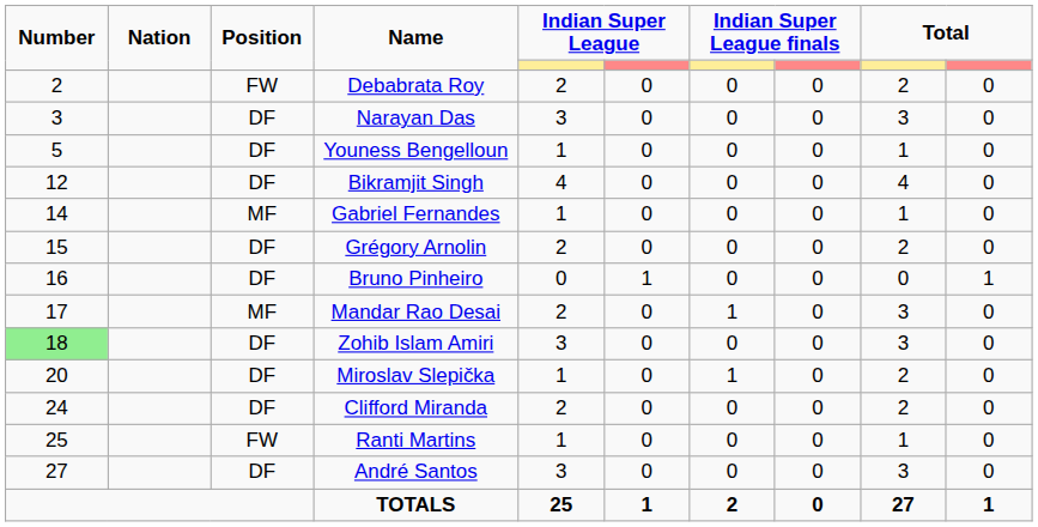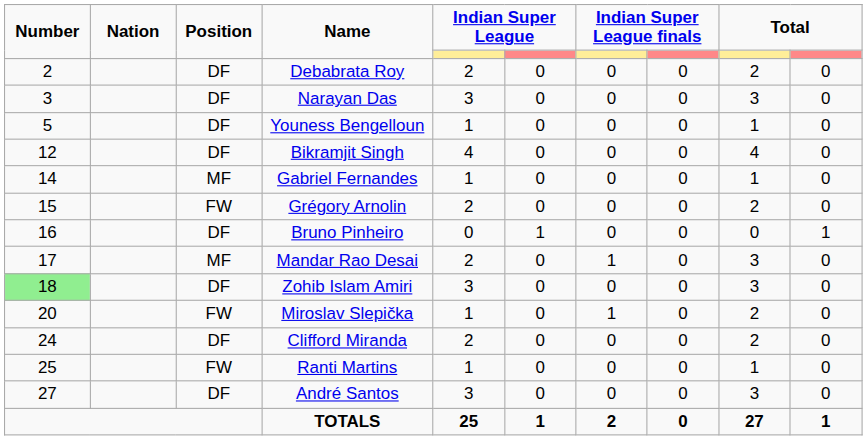 <table class="wikitable" style="font-size: 100%; text-align: center;">
 <tr>
 <td rowspan="2" width="10%" align="center"><strong>Number</strong></td>
 <td rowspan="2" width="10%" align="center"><strong>Nation</strong></td>
 <td rowspan="2" width="10%" align="center"><strong>Position</strong></td>
 <td rowspan="2" width="20%" align="center"><strong>Name</strong></td>
 <td colspan="2" align="center"><strong><a href='#'>Indian Super League</a></strong></td>
 <td colspan="2" align="center"><strong><a href='#'>Indian Super League finals</a></strong></td>
 <td colspan="2" align="center"><strong>Total</strong></td>
 </tr>
 <tr>
 <th width=60 style="background: #FFEE99"></th>
 <th width=60 style="background: #FF8888"></th>
 <th width=60 style="background: #FFEE99"></th>
 <th width=60 style="background: #FF8888"></th>
 <th width=60 style="background: #FFEE99"></th>
 <th width=60 style="background: #FF8888"></th>
 </tr>
 <tr>
 <td>2</td>
 <td></td>
-<td>FW</td>
+<td>DF</td>
 <td><a href='#'>Debabrata Roy</a></td>
 <td>2</td>
 <td>0</td>
 <td>0</td>
 <td>0</td>
 <td>2</td>
 <td>0</td>
 </tr>
 <tr>
 <td>3</td>
 <td></td>
 <td>DF</td>
 <td><a href='#'>Narayan Das</a></td>
 <td>3</td>
 <td>0</td>
 <td>0</td>
 <td>0</td>
 <td>3</td>
 <td>0</td>
 </tr>
 <tr>
 <td>5</td>
 <td></td>
 <td>DF</td>
 <td><a href='#'>Youness Bengelloun</a></td>
 <td>1</td>
 <td>0</td>
 <td>0</td>
 <td>0</td>
 <td>1</td>
 <td>0</td>
 </tr>
 <tr>
 <td>12</td>
 <td></td>
 <td>DF</td>
 <td><a href='#'>Bikramjit Singh</a></td>
 <td>4</td>
 <td>0</td>
 <td>0</td>
 <td>0</td>
 <td>4</td>
 <td>0</td>
 </tr>
 <tr>
 <td>14</td>
 <td></td>
 <td>MF</td>
 <td><a href='#'>Gabriel Fernandes</a></td>
 <td>1</td>
 <td>0</td>
 <td>0</td>
 <td>0</td>
 <td>1</td>
 <td>0</td>
 </tr>
 <tr>
 <td>15</td>
 <td></td>
-<td>DF</td>
+<td>FW</td>
 <td><a href='#'>Grégory Arnolin</a></td>
 <td>2</td>
 <td>0</td>
 <td>0</td>
 <td>0</td>
 <td>2</td>
 <td>0</td>
 </tr>
 <tr>
 <td>16</td>
 <td></td>
 <td>DF</td>
 <td><a href='#'>Bruno Pinheiro</a></td>
 <td>0</td>
 <td>1</td>
 <td>0</td>
 <td>0</td>
 <td>0</td>
 <td>1</td>
 </tr>
 <tr>
 <td>17</td>
 <td></td>
 <td>MF</td>
 <td><a href='#'>Mandar Rao Desai</a></td>
 <td>2</td>
 <td>0</td>
 <td>1</td>
 <td>0</td>
 <td>3</td>
 <td>0</td>
 </tr>
 <tr>
 <td style="background: lightgreen;">18</td>
 <td></td>
 <td>DF</td>
 <td><a href='#'>Zohib Islam Amiri</a></td>
 <td>3</td>
 <td>0</td>
 <td>0</td>
 <td>0</td>
 <td>3</td>
 <td>0</td>
 </tr>
 <tr>
 <td>20</td>
 <td></td>
-<td>DF</td>
+<td>FW</td>
 <td><a href='#'>Miroslav Slepička</a></td>
 <td>1</td>
 <td>0</td>
 <td>1</td>
 <td>0</td>
 <td>2</td>
 <td>0</td>
 </tr>
 <tr>
 <td>24</td>
 <td></td>
 <td>DF</td>
 <td><a href='#'>Clifford Miranda</a></td>
 <td>2</td>
 <td>0</td>
 <td>0</td>
 <td>0</td>
 <td>2</td>
 <td>0</td>
 </tr>
 <tr>
 <td>25</td>
 <td></td>
 <td>FW</td>
 <td><a href='#'>Ranti Martins</a></td>
 <td>1</td>
 <td>0</td>
 <td>0</td>
 <td>0</td>
 <td>1</td>
 <td>0</td>
 </tr>
 <tr>
 <td>27</td>
 <td></td>
 <td>DF</td>
 <td><a href='#'>André Santos</a></td>
 <td>3</td>
 <td>0</td>
 <td>0</td>
 <td>0</td>
 <td>3</td>
 <td>0</td>
 </tr>
 <tr>
 <td colspan="3"></td>
 <td><strong>TOTALS</strong></td>
 <td><strong>25</strong></td>
 <td><strong>1</strong></td>
 <td><strong>2</strong></td>
 <td><strong>0</strong></td>
 <td><strong>27</strong></td>
 <td><strong>1</strong></td>
 </tr>
 </table>
